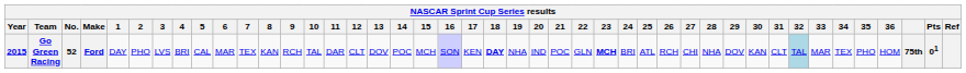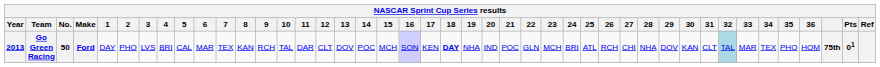 <table class="wikitable" style="text-align:center; font-size:75%">
 <tr>
 <th colspan=43><a href='#'>NASCAR Sprint Cup Series</a> results</th>
 </tr>
 <tr>
 <th>Year</th>
 <th>Team</th>
 <th>No.</th>
 <th>Make</th>
 <th>1</th>
 <th>2</th>
 <th>3</th>
 <th>4</th>
 <th>5</th>
 <th>6</th>
 <th>7</th>
 <th>8</th>
 <th>9</th>
 <th>10</th>
 <th>11</th>
 <th>12</th>
 <th>13</th>
 <th>14</th>
 <th>15</th>
 <th>16</th>
 <th>17</th>
 <th>18</th>
 <th>19</th>
 <th>20</th>
 <th>21</th>
 <th>22</th>
 <th>23</th>
 <th>24</th>
 <th>25</th>
 <th>26</th>
 <th>27</th>
 <th>28</th>
 <th>29</th>
 <th>30</th>
 <th>31</th>
 <th>32</th>
 <th>33</th>
 <th>34</th>
 <th>35</th>
 <th>36</th>
 <th></th>
 <th>Pts</th>
 <th>Ref</th>
 </tr>
 <tr>
-<th><a href='#'>2015</a></th>
+<th><a href='#'>2013</a></th>
 <th><a href='#'>Go Green Racing</a></th>
-<th>52</th>
+<th>50</th>
 <th><a href='#'>Ford</a></th>
 <td><a href='#'>DAY</a></td>
 <td><a href='#'>PHO</a></td>
 <td><a href='#'>LVS</a></td>
 <td><a href='#'>BRI</a></td>
 <td><a href='#'>CAL</a></td>
 <td><a href='#'>MAR</a></td>
 <td><a href='#'>TEX</a></td>
 <td><a href='#'>KAN</a></td>
 <td><a href='#'>RCH</a></td>
 <td><a href='#'>TAL</a></td>
 <td><a href='#'>DAR</a></td>
 <td><a href='#'>CLT</a></td>
 <td><a href='#'>DOV</a></td>
 <td><a href='#'>POC</a></td>
 <td><a href='#'>MCH</a></td>
 <td style="background:#cfcfff;"><a href='#'>SON</a><br></td>
 <td><a href='#'>KEN</a></td>
 <td><strong><a href='#'>DAY</a></strong></td>
 <td><a href='#'>NHA</a></td>
 <td><a href='#'>IND</a></td>
 <td><a href='#'>POC</a></td>
 <td><a href='#'>GLN</a></td>
-<td><strong><a href='#'>MCH</a></strong></td>
+<td><a href='#'>MCH</a></td>
 <td><a href='#'>BRI</a></td>
 <td><a href='#'>ATL</a></td>
 <td><a href='#'>RCH</a></td>
 <td><a href='#'>CHI</a></td>
 <td><a href='#'>NHA</a></td>
 <td><a href='#'>DOV</a></td>
 <td><a href='#'>KAN</a></td>
 <td><a href='#'>CLT</a></td>
 <td style="background: lightblue;"><a href='#'>TAL</a></td>
 <td><a href='#'>MAR</a></td>
 <td><a href='#'>TEX</a></td>
 <td><a href='#'>PHO</a></td>
 <td><a href='#'>HOM</a></td>
 <th>75th</th>
 <th>0<sup>1</sup></th>
 <th></th>
 </tr>
 </table>
